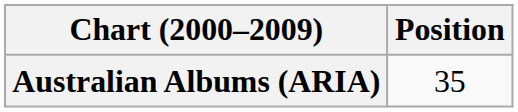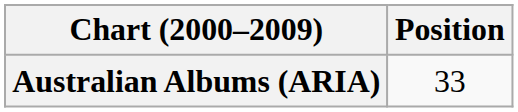 <table class="wikitable plainrowheaders" style="text-align:center">
 <tr>
 <th scope="col">Chart (2000–2009)</th>
 <th scope="col">Position</th>
 </tr>
 <tr>
 <th scope="row">Australian Albums (ARIA)</th>
-<td>35</td>
+<td>33</td>
 </tr>
 </table>
